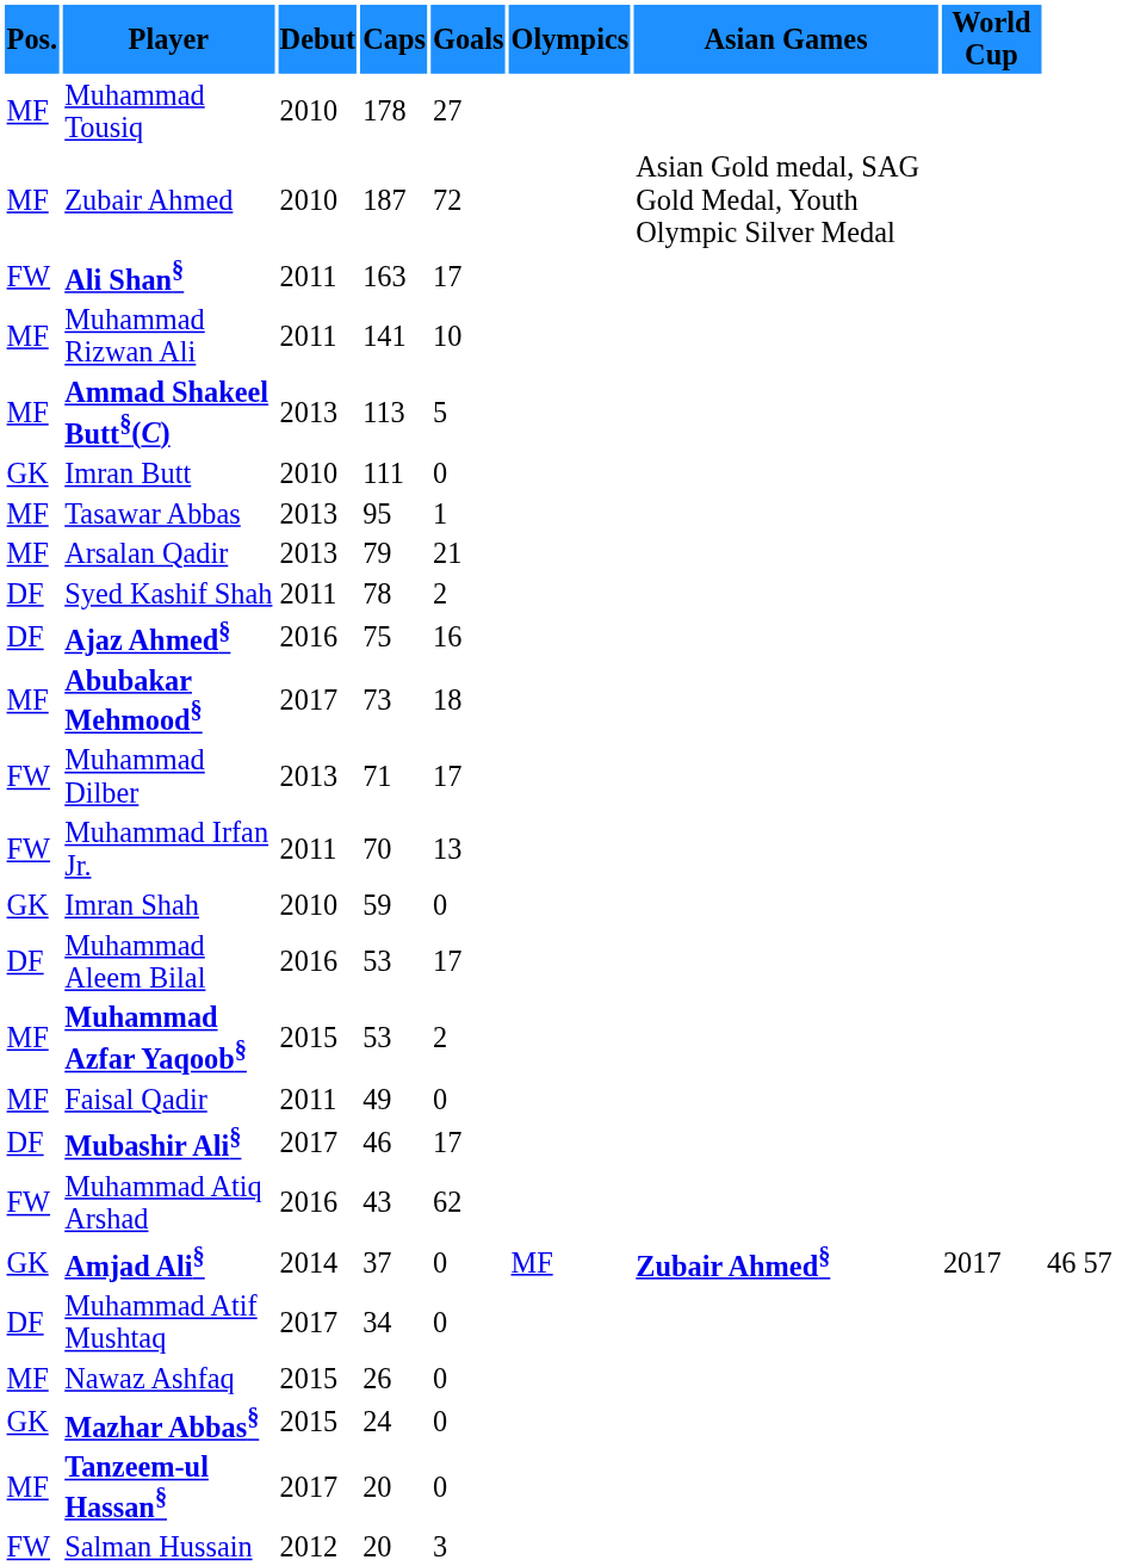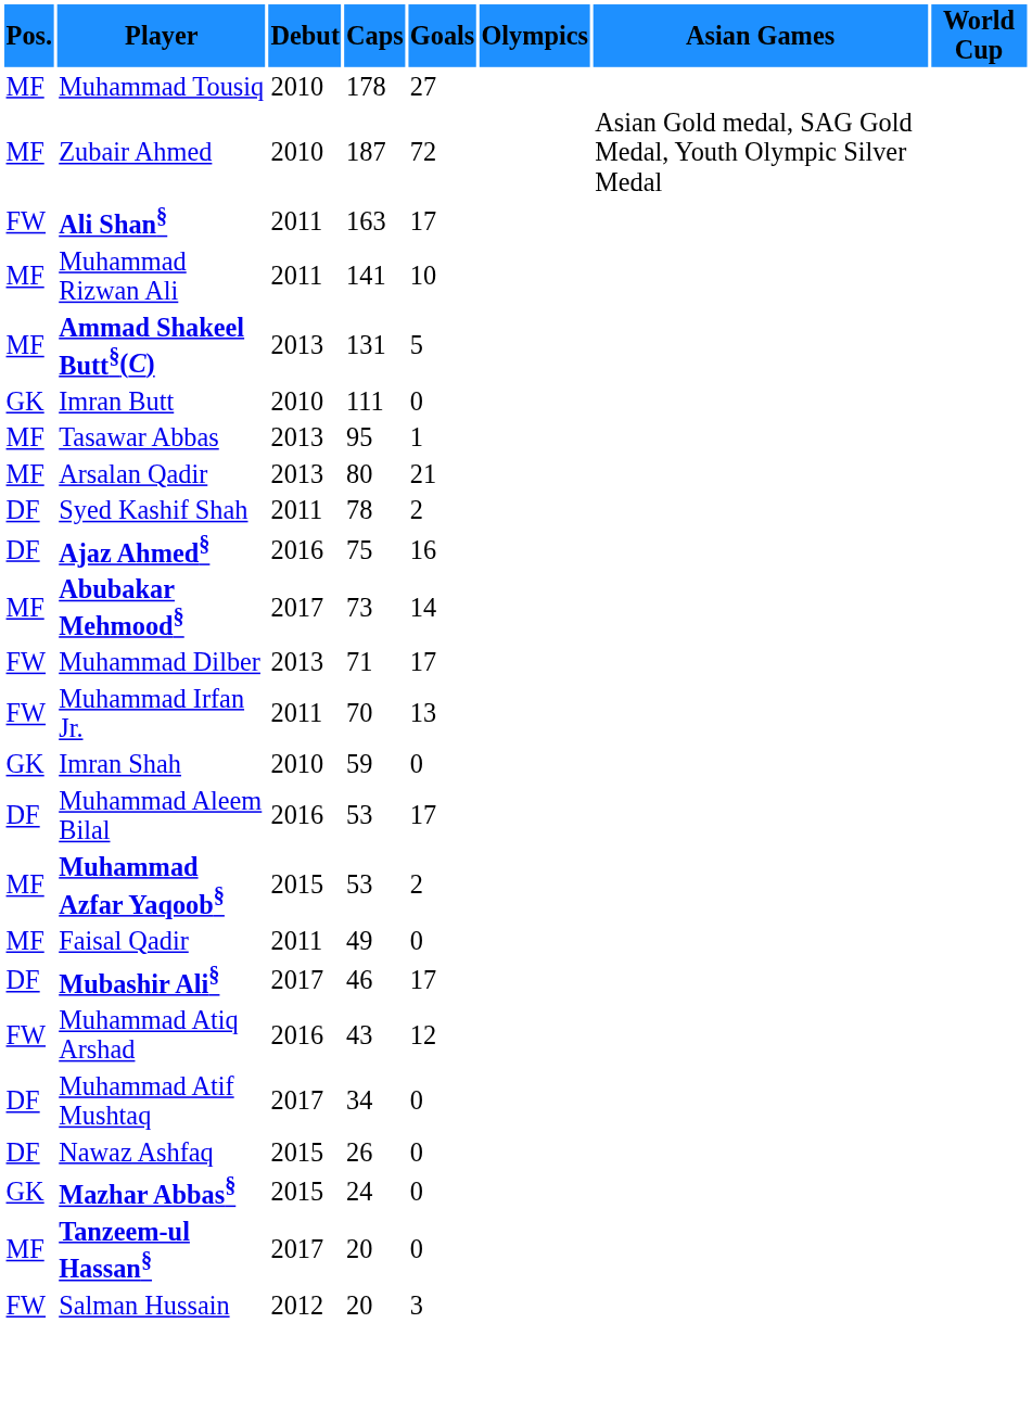 <table class="sortable toccolours">
 <tr>
 <th style="background:#1E90FF;">Pos.</th>
 <th style="background:#1E90FF;">Player</th>
 <th style="background:#1E90FF;">Debut</th>
 <th style="background:#1E90FF;">Caps</th>
 <th style="background:#1E90FF;">Goals</th>
 <th style="background:#1E90FF;">Olympics</th>
 <th style="background:#1E90FF;">Asian Games</th>
 <th style="background:#1E90FF;">World Cup</th>
 </tr>
 <tr>
 <td><a href='#'>MF</a></td>
 <td><a href='#'>Muhammad Tousiq</a></td>
 <td>2010</td>
 <td>178</td>
 <td>27</td>
 <td></td>
 <td></td>
 <td></td>
 </tr>
 <tr>
 <td><a href='#'>MF</a></td>
 <td><a href='#'>Zubair Ahmed</a></td>
 <td>2010</td>
 <td>187</td>
 <td>72</td>
 <td></td>
 <td>Asian Gold medal, SAG Gold Medal, Youth Olympic Silver Medal</td>
 <td></td>
 </tr>
 <tr>
 <td><a href='#'>FW</a></td>
 <td><a href='#'><strong>Ali Shan<sup>§</sup></strong></a></td>
 <td>2011</td>
 <td>163</td>
 <td>17</td>
 <td></td>
 <td></td>
 <td></td>
 </tr>
 <tr>
 <td><a href='#'>MF</a></td>
 <td><a href='#'>Muhammad Rizwan Ali</a></td>
 <td>2011</td>
 <td>141</td>
 <td>10</td>
 <td></td>
 <td></td>
 <td></td>
 </tr>
 <tr>
 <td><a href='#'>MF</a></td>
 <td><a href='#'><strong>Ammad Shakeel Butt<sup>§</sup></strong></a><strong><a href='#'>(<em>C</em>)</a></strong></td>
 <td>2013</td>
-<td>113</td>
+<td>131</td>
 <td>5</td>
 <td></td>
 <td></td>
 <td></td>
 </tr>
 <tr>
 <td><a href='#'>GK</a></td>
 <td><a href='#'>Imran Butt</a></td>
 <td>2010</td>
 <td>111</td>
 <td>0</td>
 <td></td>
 <td></td>
 <td></td>
 </tr>
 <tr>
 <td><a href='#'>MF</a></td>
 <td><a href='#'>Tasawar Abbas</a></td>
 <td>2013</td>
 <td>95</td>
 <td>1</td>
 <td></td>
 <td></td>
 <td></td>
 </tr>
 <tr>
 <td><a href='#'>MF</a></td>
 <td><a href='#'>Arsalan Qadir</a></td>
 <td>2013</td>
-<td>79</td>
+<td>80</td>
 <td>21</td>
 <td></td>
 <td></td>
 <td></td>
 </tr>
 <tr>
 <td><a href='#'>DF</a></td>
 <td><a href='#'>Syed Kashif Shah</a></td>
 <td>2011</td>
 <td>78</td>
 <td>2</td>
 <td></td>
 <td></td>
 <td></td>
 </tr>
 <tr>
 <td><a href='#'>DF</a></td>
 <td><a href='#'><strong>Ajaz Ahmed<sup>§</sup></strong></a></td>
 <td>2016</td>
 <td>75</td>
 <td>16</td>
 <td></td>
 <td></td>
 <td></td>
 </tr>
 <tr>
 <td><a href='#'>MF</a></td>
 <td><a href='#'><strong>Abubakar Mehmood<sup>§</sup></strong></a></td>
 <td>2017</td>
 <td>73</td>
-<td>18</td>
+<td>14</td>
 <td></td>
 <td></td>
 <td></td>
 </tr>
 <tr>
 <td><a href='#'>FW</a></td>
 <td><a href='#'>Muhammad Dilber</a></td>
 <td>2013</td>
 <td>71</td>
 <td>17</td>
 <td></td>
 <td></td>
 <td></td>
 </tr>
 <tr>
 <td><a href='#'>FW</a></td>
 <td><a href='#'>Muhammad Irfan Jr.</a></td>
 <td>2011</td>
 <td>70</td>
 <td>13</td>
 <td></td>
 <td></td>
 <td></td>
 </tr>
 <tr>
 <td><a href='#'>GK</a></td>
 <td><a href='#'>Imran Shah</a></td>
 <td>2010</td>
 <td>59</td>
 <td>0</td>
 <td></td>
 <td></td>
 <td></td>
 </tr>
 <tr>
 <td><a href='#'>DF</a></td>
 <td><a href='#'>Muhammad Aleem Bilal</a></td>
 <td>2016</td>
 <td>53</td>
 <td>17</td>
 <td></td>
 <td></td>
 <td></td>
 </tr>
 <tr>
 <td><a href='#'>MF</a></td>
 <td><a href='#'><strong>Muhammad Azfar Yaqoob<sup>§</sup></strong></a></td>
 <td>2015</td>
 <td>53</td>
 <td>2</td>
 <td></td>
 <td></td>
 <td></td>
 </tr>
 <tr>
 <td><a href='#'>MF</a></td>
 <td><a href='#'>Faisal Qadir</a></td>
 <td>2011</td>
 <td>49</td>
 <td>0</td>
 <td></td>
 <td></td>
 <td></td>
 </tr>
 <tr>
 <td><a href='#'>DF</a></td>
 <td><a href='#'><strong>Mubashir Ali<sup>§</sup></strong></a></td>
 <td>2017</td>
 <td>46</td>
 <td>17</td>
 <td></td>
 <td></td>
 <td></td>
 </tr>
 <tr>
 <td><a href='#'>FW</a></td>
 <td><a href='#'>Muhammad Atiq Arshad</a></td>
 <td>2016</td>
 <td>43</td>
-<td>62</td>
+<td>12</td>
 <td></td>
-<td></td>
-<td></td>
-</tr>
-<tr>
-<td><a href='#'>GK</a></td>
-<td><a href='#'><strong>Amjad Ali<sup>§</sup></strong></a></td>
-<td>2014</td>
-<td>37</td>
-<td>0</td>
-<td><a href='#'>MF</a></td>
-<td><a href='#'><strong>Zubair Ahmed<sup>§</sup></strong></a></td>
-<td>2017</td>
-<td>46</td>
-<td>57</td>
 <td></td>
 <td></td>
 </tr>
 <tr>
 <td><a href='#'>DF</a></td>
 <td><a href='#'>Muhammad Atif Mushtaq</a></td>
 <td>2017</td>
 <td>34</td>
 <td>0</td>
 <td></td>
 <td></td>
 <td></td>
 </tr>
 <tr>
-<td><a href='#'>MF</a></td>
+<td><a href='#'>DF</a></td>
 <td><a href='#'>Nawaz Ashfaq</a></td>
 <td>2015</td>
 <td>26</td>
 <td>0</td>
 <td></td>
 <td></td>
 <td></td>
 </tr>
 <tr>
 <td><a href='#'>GK</a></td>
 <td><a href='#'><strong>Mazhar Abbas<sup>§</sup></strong></a></td>
 <td>2015</td>
 <td>24</td>
 <td>0</td>
 <td></td>
 <td></td>
 <td></td>
 </tr>
 <tr>
 <td><a href='#'>MF</a></td>
 <td><a href='#'><strong>Tanzeem-ul Hassan<sup>§</sup></strong></a></td>
 <td>2017</td>
 <td>20</td>
 <td>0</td>
 <td></td>
 <td></td>
 <td></td>
 </tr>
 <tr>
 <td><a href='#'>FW</a></td>
 <td><a href='#'>Salman Hussain</a></td>
 <td>2012</td>
 <td>20</td>
 <td>3</td>
 <td></td>
 <td></td>
 <td></td>
 </tr>
 </table>
